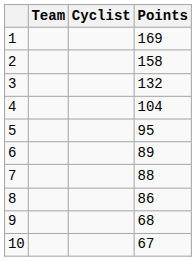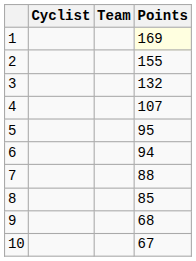 <table class="wikitable">
 <tr>
 <th></th>
+<th>Cyclist</th>
 <th>Team</th>
-<th>Cyclist</th>
 <th>Points</th>
 </tr>
 <tr>
 <td>1</td>
+<td> </td>
 <td></td>
-<td> </td>
-<td>169</td>
+<td style="background: lightyellow;">169</td>
 </tr>
 <tr>
 <td>2</td>
+<td> </td>
 <td></td>
-<td> </td>
-<td>158</td>
+<td>155</td>
 </tr>
 <tr>
 <td>3</td>
 <td></td>
 <td></td>
 <td>132</td>
 </tr>
 <tr>
 <td>4</td>
 <td></td>
 <td></td>
-<td>104</td>
+<td>107</td>
 </tr>
 <tr>
 <td>5</td>
+<td> </td>
 <td></td>
-<td> </td>
 <td>95</td>
 </tr>
 <tr>
 <td>6</td>
 <td></td>
 <td></td>
-<td>89</td>
+<td>94</td>
 </tr>
 <tr>
 <td>7</td>
 <td></td>
 <td></td>
 <td>88</td>
 </tr>
 <tr>
 <td>8</td>
 <td></td>
 <td></td>
-<td>86</td>
+<td>85</td>
 </tr>
 <tr>
 <td>9</td>
 <td></td>
 <td></td>
 <td>68</td>
 </tr>
 <tr>
 <td>10</td>
 <td></td>
 <td></td>
 <td>67</td>
 </tr>
 </table>
